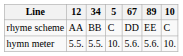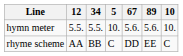 <table class="wikitable">
 <tr>
 <th>Line</th>
 <th>12</th>
 <th>34</th>
 <th>5</th>
 <th>67</th>
 <th>89</th>
 <th>10</th>
 </tr>
 <tr>
+<td>hymn meter</td>
+<td>5.5.</td>
+<td>5.5.</td>
+<td>10.</td>
+<td>5.6.</td>
+<td>5.6.</td>
+<td>10.</td>
+</tr>
+<tr>
 <td>rhyme scheme</td>
 <td>AA</td>
 <td>BB</td>
 <td>C</td>
 <td>DD</td>
 <td>EE</td>
 <td>C</td>
 </tr>
-<tr>
-<td>hymn meter</td>
-<td>5.5.</td>
-<td>5.5.</td>
-<td>10.</td>
-<td>5.6.</td>
-<td>5.6.</td>
-<td>10.</td>
-</tr>
 </table>
